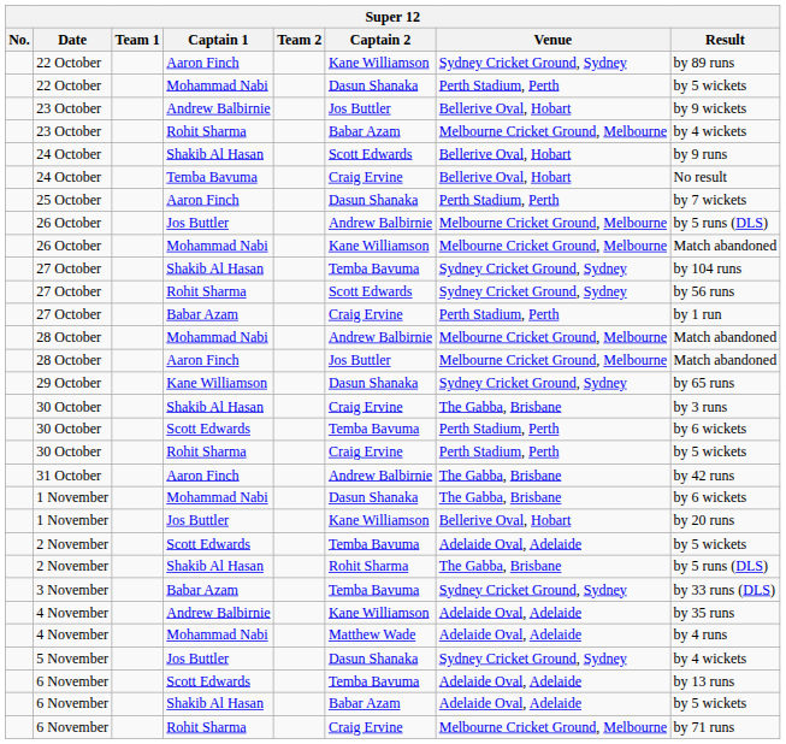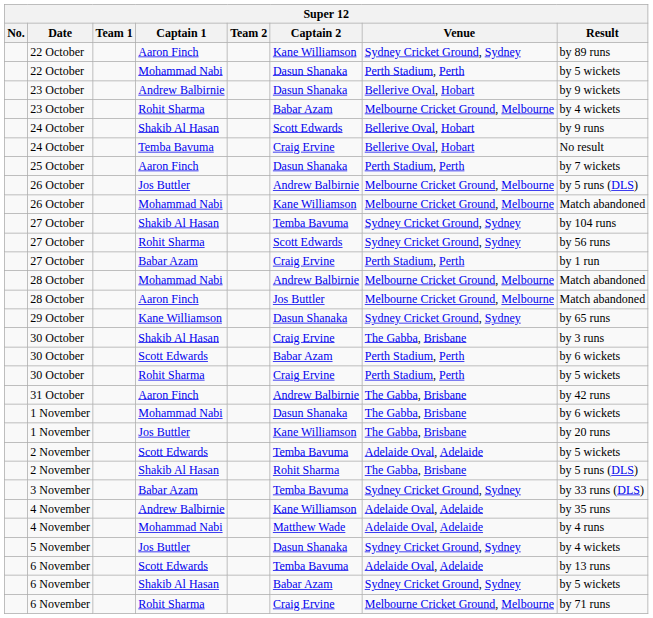 <table class="wikitable">
 <tr>
 <th colspan="9">Super 12</th>
 </tr>
 <tr>
 <th>No.</th>
 <th>Date</th>
 <th>Team 1</th>
 <th>Captain 1</th>
 <th>Team 2</th>
 <th>Captain 2</th>
 <th>Venue</th>
 <th>Result</th>
 </tr>
 <tr>
 <td></td>
 <td>22 October</td>
 <td></td>
 <td><a href='#'>Aaron Finch</a></td>
 <td></td>
 <td><a href='#'>Kane Williamson</a></td>
 <td><a href='#'>Sydney Cricket Ground</a>, <a href='#'>Sydney</a></td>
 <td> by 89 runs</td>
 </tr>
 <tr>
 <td></td>
 <td>22 October</td>
 <td></td>
 <td><a href='#'>Mohammad Nabi</a></td>
 <td></td>
 <td><a href='#'>Dasun Shanaka</a></td>
 <td><a href='#'>Perth Stadium</a>, <a href='#'>Perth</a></td>
 <td> by 5 wickets</td>
 </tr>
 <tr>
 <td></td>
 <td>23 October</td>
 <td></td>
 <td><a href='#'>Andrew Balbirnie</a></td>
 <td></td>
-<td><a href='#'>Jos Buttler</a></td>
+<td><a href='#'>Dasun Shanaka</a></td>
 <td><a href='#'>Bellerive Oval</a>, <a href='#'>Hobart</a></td>
 <td> by 9 wickets</td>
 </tr>
 <tr>
 <td></td>
 <td>23 October</td>
 <td></td>
 <td><a href='#'>Rohit Sharma</a></td>
 <td></td>
 <td><a href='#'>Babar Azam</a></td>
 <td><a href='#'>Melbourne Cricket Ground</a>, <a href='#'>Melbourne</a></td>
 <td> by 4 wickets</td>
 </tr>
 <tr>
 <td></td>
 <td>24 October</td>
 <td></td>
 <td><a href='#'>Shakib Al Hasan</a></td>
 <td></td>
 <td><a href='#'>Scott Edwards</a></td>
 <td><a href='#'>Bellerive Oval</a>, <a href='#'>Hobart</a></td>
 <td> by 9 runs</td>
 </tr>
 <tr>
 <td></td>
 <td>24 October</td>
 <td></td>
 <td><a href='#'>Temba Bavuma</a></td>
 <td></td>
 <td><a href='#'>Craig Ervine</a></td>
 <td><a href='#'>Bellerive Oval</a>, <a href='#'>Hobart</a></td>
 <td>No result</td>
 </tr>
 <tr>
 <td></td>
 <td>25 October</td>
 <td></td>
 <td><a href='#'>Aaron Finch</a></td>
 <td></td>
 <td><a href='#'>Dasun Shanaka</a></td>
 <td><a href='#'>Perth Stadium</a>, <a href='#'>Perth</a></td>
 <td> by 7 wickets</td>
 </tr>
 <tr>
 <td></td>
 <td>26 October</td>
 <td></td>
 <td><a href='#'>Jos Buttler</a></td>
 <td></td>
 <td><a href='#'>Andrew Balbirnie</a></td>
 <td><a href='#'>Melbourne Cricket Ground</a>, <a href='#'>Melbourne</a></td>
 <td> by 5 runs (<a href='#'>DLS</a>)</td>
 </tr>
 <tr>
 <td></td>
 <td>26 October</td>
 <td></td>
 <td><a href='#'>Mohammad Nabi</a></td>
 <td></td>
 <td><a href='#'>Kane Williamson</a></td>
 <td><a href='#'>Melbourne Cricket Ground</a>, <a href='#'>Melbourne</a></td>
 <td>Match abandoned</td>
 </tr>
 <tr>
 <td></td>
 <td>27 October</td>
 <td></td>
 <td><a href='#'>Shakib Al Hasan</a></td>
 <td></td>
 <td><a href='#'>Temba Bavuma</a></td>
 <td><a href='#'>Sydney Cricket Ground</a>, <a href='#'>Sydney</a></td>
 <td> by 104 runs</td>
 </tr>
 <tr>
 <td></td>
 <td>27 October</td>
 <td></td>
 <td><a href='#'>Rohit Sharma</a></td>
 <td></td>
 <td><a href='#'>Scott Edwards</a></td>
 <td><a href='#'>Sydney Cricket Ground</a>, <a href='#'>Sydney</a></td>
 <td> by 56 runs</td>
 </tr>
 <tr>
 <td></td>
 <td>27 October</td>
 <td></td>
 <td><a href='#'>Babar Azam</a></td>
 <td></td>
 <td><a href='#'>Craig Ervine</a></td>
 <td><a href='#'>Perth Stadium</a>, <a href='#'>Perth</a></td>
 <td> by 1 run</td>
 </tr>
 <tr>
 <td></td>
 <td>28 October</td>
 <td></td>
 <td><a href='#'>Mohammad Nabi</a></td>
 <td></td>
 <td><a href='#'>Andrew Balbirnie</a></td>
 <td><a href='#'>Melbourne Cricket Ground</a>, <a href='#'>Melbourne</a></td>
 <td>Match abandoned</td>
 </tr>
 <tr>
 <td></td>
 <td>28 October</td>
 <td></td>
 <td><a href='#'>Aaron Finch</a></td>
 <td></td>
 <td><a href='#'>Jos Buttler</a></td>
 <td><a href='#'>Melbourne Cricket Ground</a>, <a href='#'>Melbourne</a></td>
 <td>Match abandoned</td>
 </tr>
 <tr>
 <td></td>
 <td>29 October</td>
 <td></td>
 <td><a href='#'>Kane Williamson</a></td>
 <td></td>
 <td><a href='#'>Dasun Shanaka</a></td>
 <td><a href='#'>Sydney Cricket Ground</a>, <a href='#'>Sydney</a></td>
 <td> by 65 runs</td>
 </tr>
 <tr>
 <td></td>
 <td>30 October</td>
 <td></td>
 <td><a href='#'>Shakib Al Hasan</a></td>
 <td></td>
 <td><a href='#'>Craig Ervine</a></td>
 <td><a href='#'>The Gabba</a>, <a href='#'>Brisbane</a></td>
 <td> by 3 runs</td>
 </tr>
 <tr>
 <td></td>
 <td>30 October</td>
 <td></td>
 <td><a href='#'>Scott Edwards</a></td>
 <td></td>
-<td><a href='#'>Temba Bavuma</a></td>
+<td><a href='#'>Babar Azam</a></td>
 <td><a href='#'>Perth Stadium</a>, <a href='#'>Perth</a></td>
 <td> by 6 wickets</td>
 </tr>
 <tr>
 <td></td>
 <td>30 October</td>
 <td></td>
 <td><a href='#'>Rohit Sharma</a></td>
 <td></td>
 <td><a href='#'>Craig Ervine</a></td>
 <td><a href='#'>Perth Stadium</a>, <a href='#'>Perth</a></td>
 <td> by 5 wickets</td>
 </tr>
 <tr>
 <td></td>
 <td>31 October</td>
 <td></td>
 <td><a href='#'>Aaron Finch</a></td>
 <td></td>
 <td><a href='#'>Andrew Balbirnie</a></td>
 <td><a href='#'>The Gabba</a>, <a href='#'>Brisbane</a></td>
 <td> by 42 runs</td>
 </tr>
 <tr>
 <td></td>
 <td>1 November</td>
 <td></td>
 <td><a href='#'>Mohammad Nabi</a></td>
 <td></td>
 <td><a href='#'>Dasun Shanaka</a></td>
 <td><a href='#'>The Gabba</a>, <a href='#'>Brisbane</a></td>
 <td> by 6 wickets</td>
 </tr>
 <tr>
 <td></td>
 <td>1 November</td>
 <td></td>
 <td><a href='#'>Jos Buttler</a></td>
 <td></td>
 <td><a href='#'>Kane Williamson</a></td>
-<td><a href='#'>Bellerive Oval</a>, <a href='#'>Hobart</a></td>
+<td><a href='#'>The Gabba</a>, <a href='#'>Brisbane</a></td>
 <td> by 20 runs</td>
 </tr>
 <tr>
 <td></td>
 <td>2 November</td>
 <td></td>
 <td><a href='#'>Scott Edwards</a></td>
 <td></td>
 <td><a href='#'>Temba Bavuma</a></td>
 <td><a href='#'>Adelaide Oval</a>, <a href='#'>Adelaide</a></td>
 <td> by 5 wickets</td>
 </tr>
 <tr>
 <td></td>
 <td>2 November</td>
 <td></td>
 <td><a href='#'>Shakib Al Hasan</a></td>
 <td></td>
 <td><a href='#'>Rohit Sharma</a></td>
 <td><a href='#'>The Gabba</a>, <a href='#'>Brisbane</a></td>
 <td> by 5 runs (<a href='#'>DLS</a>)</td>
 </tr>
 <tr>
 <td></td>
 <td>3 November</td>
 <td></td>
 <td><a href='#'>Babar Azam</a></td>
 <td></td>
 <td><a href='#'>Temba Bavuma</a></td>
 <td><a href='#'>Sydney Cricket Ground</a>, <a href='#'>Sydney</a></td>
 <td> by 33 runs (<a href='#'>DLS</a>)</td>
 </tr>
 <tr>
 <td></td>
 <td>4 November</td>
 <td></td>
 <td><a href='#'>Andrew Balbirnie</a></td>
 <td></td>
 <td><a href='#'>Kane Williamson</a></td>
 <td><a href='#'>Adelaide Oval</a>, <a href='#'>Adelaide</a></td>
 <td> by 35 runs</td>
 </tr>
 <tr>
 <td></td>
 <td>4 November</td>
 <td></td>
 <td><a href='#'>Mohammad Nabi</a></td>
 <td></td>
 <td><a href='#'>Matthew Wade</a></td>
 <td><a href='#'>Adelaide Oval</a>, <a href='#'>Adelaide</a></td>
 <td> by 4 runs</td>
 </tr>
 <tr>
 <td></td>
 <td>5 November</td>
 <td></td>
 <td><a href='#'>Jos Buttler</a></td>
 <td></td>
 <td><a href='#'>Dasun Shanaka</a></td>
 <td><a href='#'>Sydney Cricket Ground</a>, <a href='#'>Sydney</a></td>
 <td> by 4 wickets</td>
 </tr>
 <tr>
 <td></td>
 <td>6 November</td>
 <td></td>
 <td><a href='#'>Scott Edwards</a></td>
 <td></td>
 <td><a href='#'>Temba Bavuma</a></td>
 <td><a href='#'>Adelaide Oval</a>, <a href='#'>Adelaide</a></td>
 <td> by 13 runs</td>
 </tr>
 <tr>
 <td></td>
 <td>6 November</td>
 <td></td>
 <td><a href='#'>Shakib Al Hasan</a></td>
 <td></td>
 <td><a href='#'>Babar Azam</a></td>
-<td><a href='#'>Adelaide Oval</a>, <a href='#'>Adelaide</a></td>
+<td><a href='#'>Sydney Cricket Ground</a>, <a href='#'>Sydney</a></td>
 <td> by 5 wickets</td>
 </tr>
 <tr>
 <td></td>
 <td>6 November</td>
 <td></td>
 <td><a href='#'>Rohit Sharma</a></td>
 <td></td>
 <td><a href='#'>Craig Ervine</a></td>
 <td><a href='#'>Melbourne Cricket Ground</a>, <a href='#'>Melbourne</a></td>
 <td> by 71 runs</td>
 </tr>
 </table>
